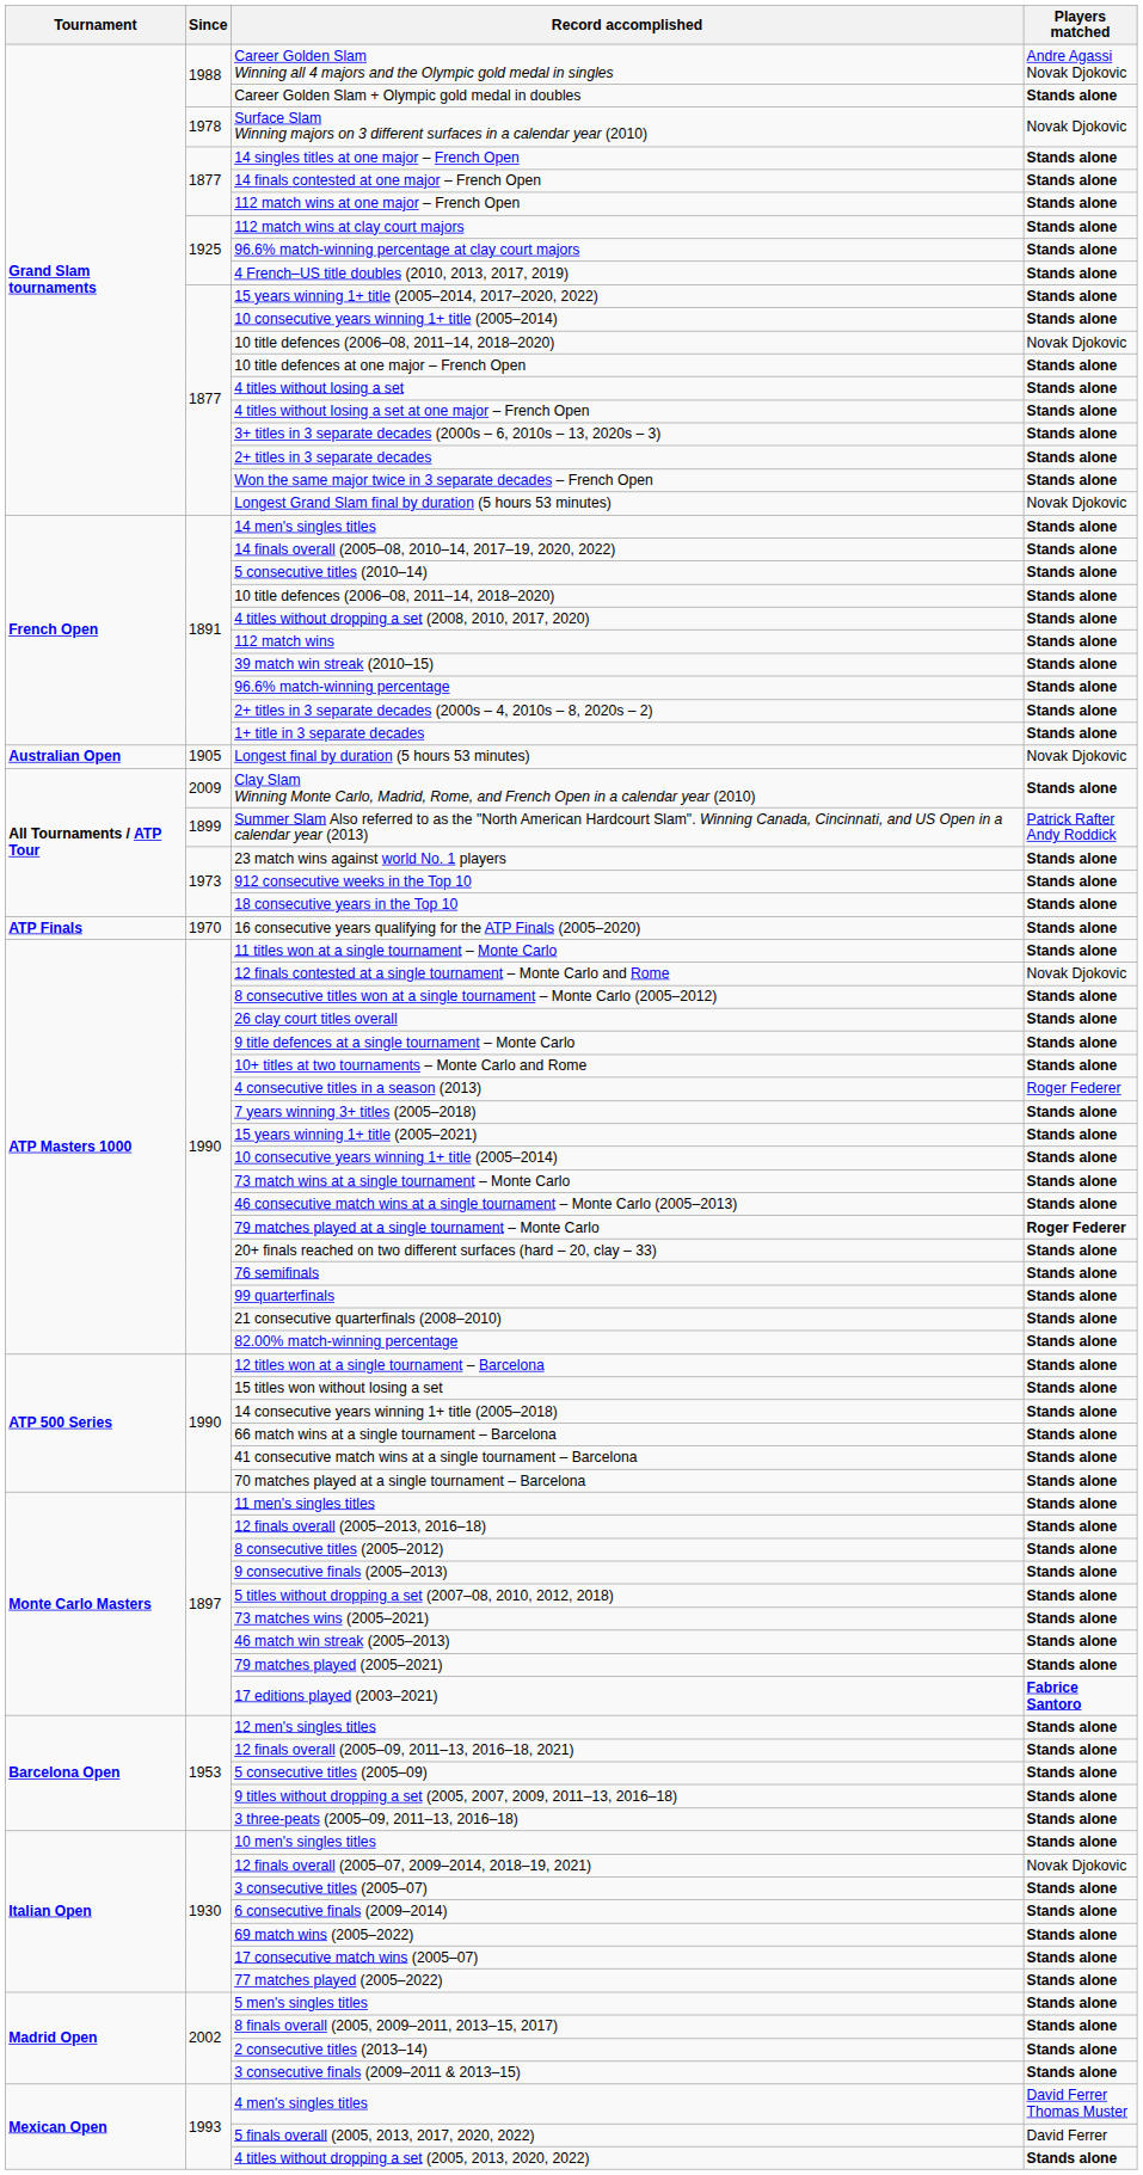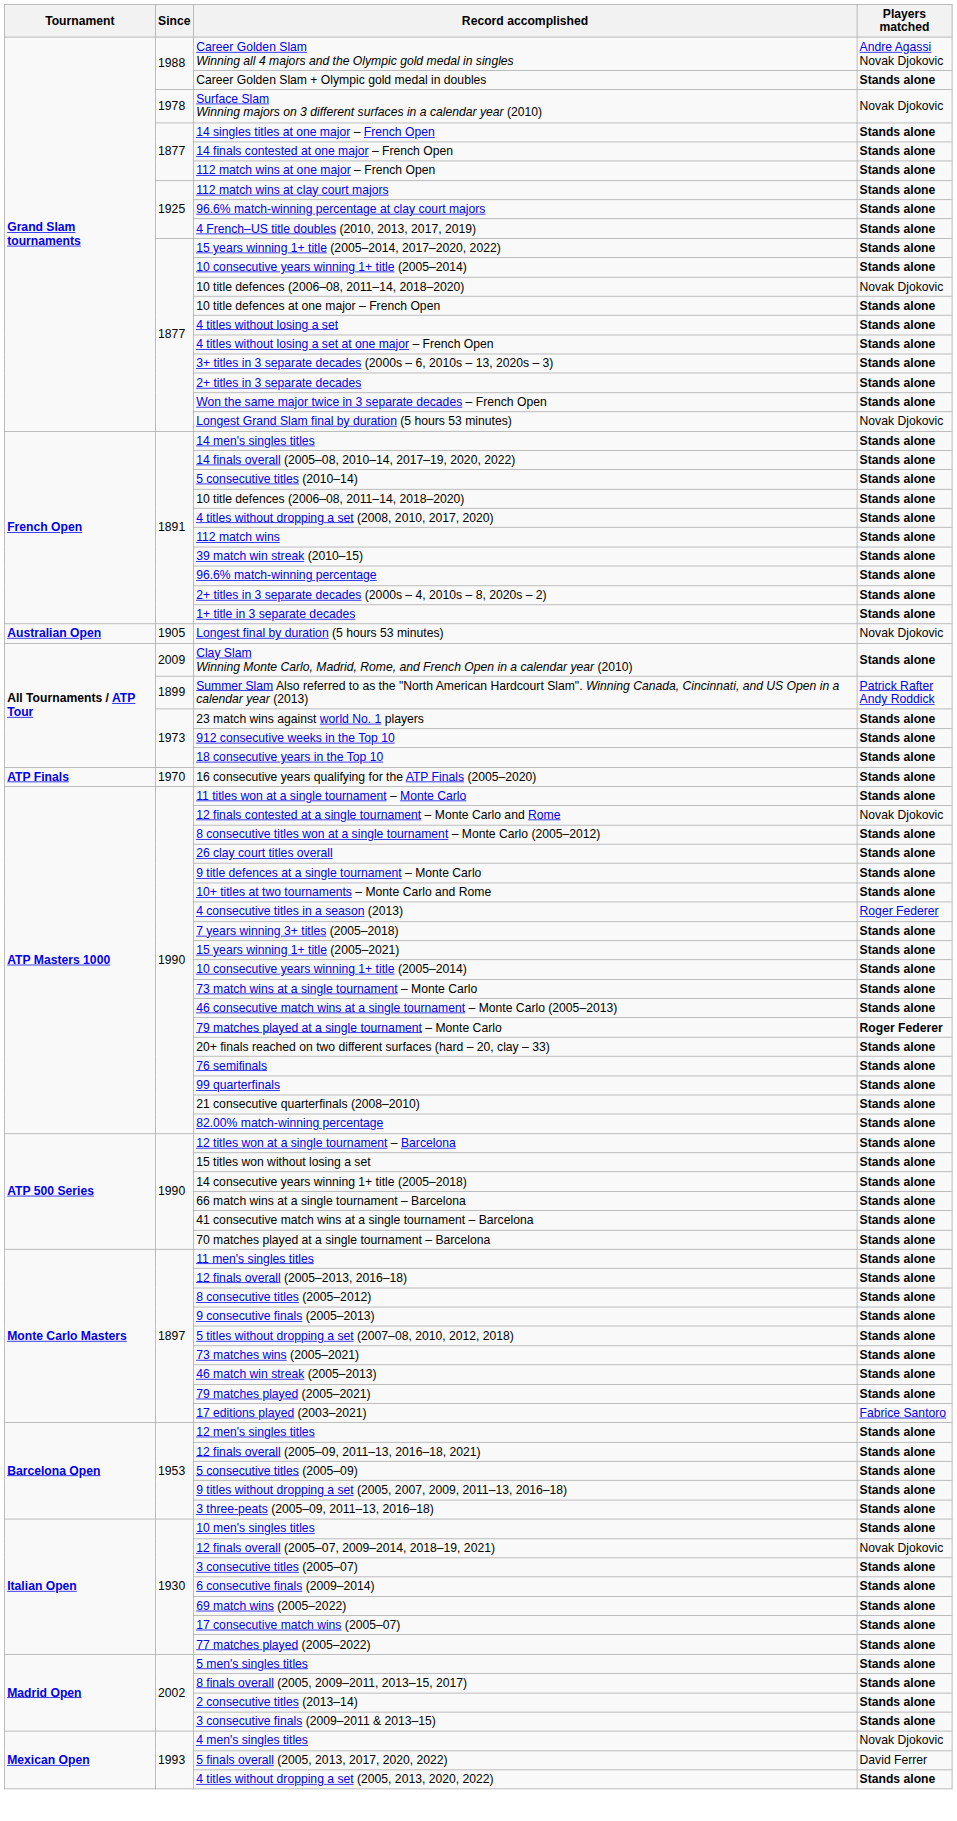 <table class="wikitable collapsible collapsed" style=text-align:left>
 <tr style="background:#efefef;">
 <th>Tournament</th>
 <th>Since</th>
 <th>Record accomplished</th>
 <th>Players matched</th>
 </tr>
 <tr>
 <td rowspan=19><strong><a href='#'>Grand Slam<br>tournaments</a></strong></td>
 <td rowspan="2">1988</td>
 <td><a href='#'>Career Golden Slam</a> <br> <em>Winning all 4 majors and the Olympic gold medal in singles</em></td>
 <td><a href='#'>Andre Agassi</a><br>Novak Djokovic</td>
 </tr>
 <tr>
 <td>Career Golden Slam + Olympic gold medal in doubles</td>
 <td><strong>Stands alone</strong></td>
 </tr>
 <tr>
 <td>1978</td>
 <td><a href='#'>Surface Slam</a> <br> <em>Winning majors on 3 different surfaces in a calendar year</em> (2010)</td>
 <td>Novak Djokovic</td>
 </tr>
 <tr>
 <td rowspan="3">1877</td>
 <td><a href='#'>14 singles titles at one major</a> – <a href='#'>French Open</a></td>
 <td><strong>Stands alone</strong></td>
 </tr>
 <tr>
 <td><a href='#'>14 finals contested at one major</a> – French Open</td>
 <td><strong>Stands alone</strong></td>
 </tr>
 <tr>
 <td><a href='#'>112 match wins at one major</a> – French Open</td>
 <td><strong>Stands alone</strong></td>
 </tr>
 <tr>
 <td rowspan="3">1925</td>
 <td><a href='#'>112 match wins at clay court majors</a></td>
 <td><strong>Stands alone</strong></td>
 </tr>
 <tr>
 <td><a href='#'>96.6% match-winning percentage at clay court majors</a></td>
 <td><strong>Stands alone</strong></td>
 </tr>
 <tr>
 <td><a href='#'>4 French–US title doubles</a> (2010, 2013, 2017, 2019)</td>
 <td><strong>Stands alone</strong></td>
 </tr>
 <tr>
 <td rowspan="10">1877</td>
 <td><a href='#'>15 years winning 1+ title</a> (2005–2014, 2017–2020, 2022)</td>
 <td><strong>Stands alone</strong></td>
 </tr>
 <tr>
 <td><a href='#'>10 consecutive years winning 1+ title</a> (2005–2014)</td>
 <td><strong>Stands alone</strong></td>
 </tr>
 <tr>
 <td>10 title defences (2006–08, 2011–14, 2018–2020)</td>
 <td>Novak Djokovic</td>
 </tr>
 <tr>
 <td>10 title defences at one major – French Open</td>
 <td><strong>Stands alone</strong></td>
 </tr>
 <tr>
 <td><a href='#'>4 titles without losing a set</a></td>
 <td><strong>Stands alone</strong></td>
 </tr>
 <tr>
 <td><a href='#'>4 titles without losing a set at one major</a> – French Open</td>
 <td><strong>Stands alone</strong></td>
 </tr>
 <tr>
 <td><a href='#'>3+ titles in 3 separate decades</a> (2000s – 6, 2010s – 13, 2020s – 3)</td>
 <td><strong>Stands alone</strong></td>
 </tr>
 <tr>
 <td><a href='#'>2+ titles in 3 separate decades</a></td>
 <td><strong>Stands alone</strong></td>
 </tr>
 <tr>
 <td><a href='#'>Won the same major twice in 3 separate decades</a> – French Open</td>
 <td><strong>Stands alone</strong></td>
 </tr>
 <tr>
 <td><a href='#'>Longest Grand Slam final by duration</a> (5 hours 53 minutes)</td>
 <td>Novak Djokovic</td>
 </tr>
 <tr>
 <td rowspan="10"><strong><a href='#'>French Open</a></strong></td>
 <td rowspan="10">1891</td>
 <td><a href='#'>14 men's singles titles</a></td>
 <td><strong>Stands alone</strong></td>
 </tr>
 <tr>
 <td><a href='#'>14 finals overall</a> (2005–08, 2010–14, 2017–19, 2020, 2022)</td>
 <td><strong>Stands alone</strong></td>
 </tr>
 <tr>
 <td><a href='#'>5 consecutive titles</a> (2010–14)</td>
 <td><strong>Stands alone</strong></td>
 </tr>
 <tr>
 <td>10 title defences (2006–08, 2011–14, 2018–2020)</td>
 <td><strong>Stands alone</strong></td>
 </tr>
 <tr>
 <td><a href='#'>4 titles without dropping a set</a> (2008, 2010, 2017, 2020)</td>
 <td><strong>Stands alone</strong></td>
 </tr>
 <tr>
 <td><a href='#'>112 match wins</a></td>
 <td><strong>Stands alone</strong></td>
 </tr>
 <tr>
 <td><a href='#'>39 match win streak</a> (2010–15)</td>
 <td><strong>Stands alone</strong></td>
 </tr>
 <tr>
 <td><a href='#'>96.6% match-winning percentage</a></td>
 <td><strong>Stands alone</strong></td>
 </tr>
 <tr>
 <td><a href='#'>2+ titles in 3 separate decades</a> (2000s – 4, 2010s – 8, 2020s – 2)</td>
 <td><strong>Stands alone</strong></td>
 </tr>
 <tr>
 <td><a href='#'>1+ title in 3 separate decades</a></td>
 <td><strong>Stands alone</strong></td>
 </tr>
 <tr>
 <td><strong><a href='#'>Australian Open</a></strong></td>
 <td>1905</td>
 <td><a href='#'>Longest final by duration</a> (5 hours 53 minutes)</td>
 <td>Novak Djokovic</td>
 </tr>
 <tr>
 <td rowspan=5><strong>All Tournaments / <a href='#'>ATP Tour</a></strong></td>
 <td>2009</td>
 <td><a href='#'>Clay Slam</a> <br> <em>Winning Monte Carlo, Madrid, Rome, and French Open in a calendar year</em> (2010)</td>
 <td><strong>Stands alone</strong></td>
 </tr>
 <tr>
 <td>1899</td>
 <td><a href='#'>Summer Slam</a> Also referred to as the "North American Hardcourt Slam". <em>Winning Canada, Cincinnati, and US Open in a calendar year</em> (2013)</td>
 <td><a href='#'>Patrick Rafter</a> <br> <a href='#'>Andy Roddick</a></td>
 </tr>
 <tr>
 <td rowspan=3>1973</td>
 <td>23 match wins against <a href='#'>world No. 1</a> players</td>
 <td><strong>Stands alone</strong></td>
 </tr>
 <tr>
 <td><a href='#'>912 consecutive weeks in the Top 10</a></td>
 <td><strong>Stands alone</strong></td>
 </tr>
 <tr>
 <td><a href='#'>18 consecutive years in the Top 10</a></td>
 <td><strong>Stands alone</strong></td>
 </tr>
 <tr>
 <td><strong><a href='#'>ATP Finals</a></strong></td>
 <td>1970</td>
 <td>16 consecutive years qualifying for the <a href='#'>ATP Finals</a> (2005–2020)</td>
 <td><strong>Stands alone</strong></td>
 </tr>
 <tr>
 <td rowspan=18><a href='#'><strong>ATP Masters 1000</strong></a></td>
 <td rowspan=18>1990</td>
 <td><a href='#'>11 titles won at a single tournament</a> – <a href='#'>Monte Carlo</a></td>
 <td><strong>Stands alone</strong></td>
 </tr>
 <tr>
 <td><a href='#'>12 finals contested at a single tournament</a> – Monte Carlo and <a href='#'>Rome</a></td>
 <td>Novak Djokovic</td>
 </tr>
 <tr>
 <td><a href='#'>8 consecutive titles won at a single tournament</a> – Monte Carlo (2005–2012)</td>
 <td><strong>Stands alone</strong></td>
 </tr>
 <tr>
 <td><a href='#'>26 clay court titles overall</a></td>
 <td><strong>Stands alone</strong></td>
 </tr>
 <tr>
 <td><a href='#'>9 title defences at a single tournament</a> – Monte Carlo</td>
 <td><strong>Stands alone</strong></td>
 </tr>
 <tr>
 <td><a href='#'>10+ titles at two tournaments</a> – Monte Carlo and Rome</td>
 <td><strong>Stands alone</strong></td>
 </tr>
 <tr>
 <td><a href='#'>4 consecutive titles in a season</a> (2013)</td>
 <td><a href='#'>Roger Federer</a></td>
 </tr>
 <tr>
 <td><a href='#'>7 years winning 3+ titles</a> (2005–2018)</td>
 <td><strong>Stands alone</strong></td>
 </tr>
 <tr>
 <td><a href='#'>15 years winning 1+ title</a> (2005–2021)</td>
 <td><strong>Stands alone</strong></td>
 </tr>
 <tr>
 <td><a href='#'>10 consecutive years winning 1+ title</a> (2005–2014)</td>
 <td><strong>Stands alone</strong></td>
 </tr>
 <tr>
 <td><a href='#'>73 match wins at a single tournament</a> – Monte Carlo</td>
 <td><strong>Stands alone</strong></td>
 </tr>
 <tr>
 <td><a href='#'>46 consecutive match wins at a single tournament</a> – Monte Carlo (2005–2013)</td>
 <td><strong>Stands alone</strong></td>
 </tr>
 <tr>
 <td><a href='#'>79 matches played at a single tournament</a> – Monte Carlo</td>
 <td><strong>Roger Federer</strong></td>
 </tr>
 <tr>
 <td>20+ finals reached on two different surfaces (hard – 20, clay – 33)</td>
 <td><strong>Stands alone</strong></td>
 </tr>
 <tr>
 <td><a href='#'>76 semifinals</a></td>
 <td><strong>Stands alone</strong></td>
 </tr>
 <tr>
 <td><a href='#'>99 quarterfinals</a></td>
 <td><strong>Stands alone</strong></td>
 </tr>
 <tr>
 <td>21 consecutive quarterfinals (2008–2010)</td>
 <td><strong>Stands alone</strong></td>
 </tr>
 <tr>
 <td><a href='#'>82.00% match-winning percentage</a></td>
 <td><strong>Stands alone</strong></td>
 </tr>
 <tr>
 <td rowspan="6"><a href='#'><strong>ATP 500 Series</strong></a></td>
 <td rowspan="6">1990</td>
 <td><a href='#'>12 titles won at a single tournament</a> – <a href='#'>Barcelona</a></td>
 <td><strong>Stands alone</strong></td>
 </tr>
 <tr>
 <td>15 titles won without losing a set</td>
 <td><strong>Stands alone</strong></td>
 </tr>
 <tr>
 <td>14 consecutive years winning 1+ title (2005–2018)</td>
 <td><strong>Stands alone</strong></td>
 </tr>
 <tr>
 <td>66 match wins at a single tournament – Barcelona</td>
 <td><strong>Stands alone</strong></td>
 </tr>
 <tr>
 <td>41 consecutive match wins at a single tournament – Barcelona</td>
 <td><strong>Stands alone</strong></td>
 </tr>
 <tr>
 <td>70 matches played at a single tournament – Barcelona</td>
 <td><strong>Stands alone</strong></td>
 </tr>
 <tr>
 <td rowspan="9"><a href='#'><strong>Monte Carlo Masters</strong></a></td>
 <td rowspan="9">1897</td>
 <td><a href='#'>11 men's singles titles</a></td>
 <td><strong>Stands alone</strong></td>
 </tr>
 <tr>
 <td><a href='#'>12 finals overall</a> (2005–2013, 2016–18)</td>
 <td><strong>Stands alone</strong></td>
 </tr>
 <tr>
 <td><a href='#'>8 consecutive titles</a> (2005–2012)</td>
 <td><strong>Stands alone</strong></td>
 </tr>
 <tr>
 <td><a href='#'>9 consecutive finals</a> (2005–2013)</td>
 <td><strong>Stands alone</strong></td>
 </tr>
 <tr>
 <td><a href='#'>5 titles without dropping a set</a> (2007–08, 2010, 2012, 2018)</td>
 <td><strong>Stands alone</strong></td>
 </tr>
 <tr>
 <td><a href='#'>73 matches wins</a> (2005–2021)</td>
 <td><strong>Stands alone</strong></td>
 </tr>
 <tr>
 <td><a href='#'>46 match win streak</a> (2005–2013)</td>
 <td><strong>Stands alone</strong></td>
 </tr>
 <tr>
 <td><a href='#'>79 matches played</a> (2005–2021)</td>
 <td><strong>Stands alone</strong></td>
 </tr>
 <tr>
 <td><a href='#'>17 editions played</a> (2003–2021)</td>
-<td><strong><a href='#'>Fabrice Santoro</a></strong></td>
+<td><a href='#'>Fabrice Santoro</a></td>
 </tr>
 <tr>
 <td rowspan="5"><a href='#'><strong>Barcelona Open</strong></a></td>
 <td rowspan="5">1953</td>
 <td><a href='#'>12 men's singles titles</a></td>
 <td><strong>Stands alone</strong></td>
 </tr>
 <tr>
 <td><a href='#'>12 finals overall</a> (2005–09, 2011–13, 2016–18, 2021)</td>
 <td><strong>Stands alone</strong></td>
 </tr>
 <tr>
 <td><a href='#'>5 consecutive titles</a> (2005–09)</td>
 <td><strong>Stands alone</strong></td>
 </tr>
 <tr>
 <td><a href='#'>9 titles without dropping a set</a> (2005, 2007, 2009, 2011–13, 2016–18)</td>
 <td><strong>Stands alone</strong></td>
 </tr>
 <tr>
 <td><a href='#'>3 three-peats</a> (2005–09, 2011–13, 2016–18)</td>
 <td><strong>Stands alone</strong></td>
 </tr>
 <tr>
 <td rowspan="7"><a href='#'><strong>Italian Open</strong></a></td>
 <td rowspan="7">1930</td>
 <td><a href='#'>10 men's singles titles</a></td>
 <td><strong>Stands alone</strong></td>
 </tr>
 <tr>
 <td><a href='#'>12 finals overall</a> (2005–07, 2009–2014, 2018–19, 2021)</td>
 <td>Novak Djokovic</td>
 </tr>
 <tr>
 <td><a href='#'>3 consecutive titles</a> (2005–07)</td>
 <td><strong>Stands alone</strong></td>
 </tr>
 <tr>
 <td><a href='#'>6 consecutive finals</a> (2009–2014)</td>
 <td><strong>Stands alone</strong></td>
 </tr>
 <tr>
 <td><a href='#'>69 match wins</a> (2005–2022)</td>
 <td><strong>Stands alone</strong></td>
 </tr>
 <tr>
 <td><a href='#'>17 consecutive match wins</a> (2005–07)</td>
 <td><strong>Stands alone</strong></td>
 </tr>
 <tr>
 <td><a href='#'>77 matches played</a> (2005–2022)</td>
 <td><strong>Stands alone</strong></td>
 </tr>
 <tr>
 <td rowspan="4"><a href='#'><strong>Madrid Open</strong></a></td>
 <td rowspan="4">2002</td>
 <td><a href='#'>5 men's singles titles</a></td>
 <td><strong>Stands alone</strong></td>
 </tr>
 <tr>
 <td><a href='#'>8 finals overall</a> (2005, 2009–2011, 2013–15, 2017)</td>
 <td><strong>Stands alone</strong></td>
 </tr>
 <tr>
 <td><a href='#'>2 consecutive titles</a> (2013–14)</td>
 <td><strong>Stands alone</strong></td>
 </tr>
 <tr>
 <td><a href='#'>3 consecutive finals</a> (2009–2011 & 2013–15)</td>
 <td><strong>Stands alone</strong></td>
 </tr>
 <tr>
 <td rowspan="3"><a href='#'><strong>Mexican Open</strong></a></td>
 <td rowspan="3">1993</td>
 <td><a href='#'>4 men's singles titles</a></td>
-<td><a href='#'>David Ferrer</a> <br> <a href='#'>Thomas Muster</a></td>
+<td>Novak Djokovic</td>
 </tr>
 <tr>
 <td><a href='#'>5 finals overall</a> (2005, 2013, 2017, 2020, 2022)</td>
 <td>David Ferrer</td>
 </tr>
 <tr>
 <td><a href='#'>4 titles without dropping a set</a> (2005, 2013, 2020, 2022)</td>
 <td><strong>Stands alone</strong></td>
 </tr>
 </table>
